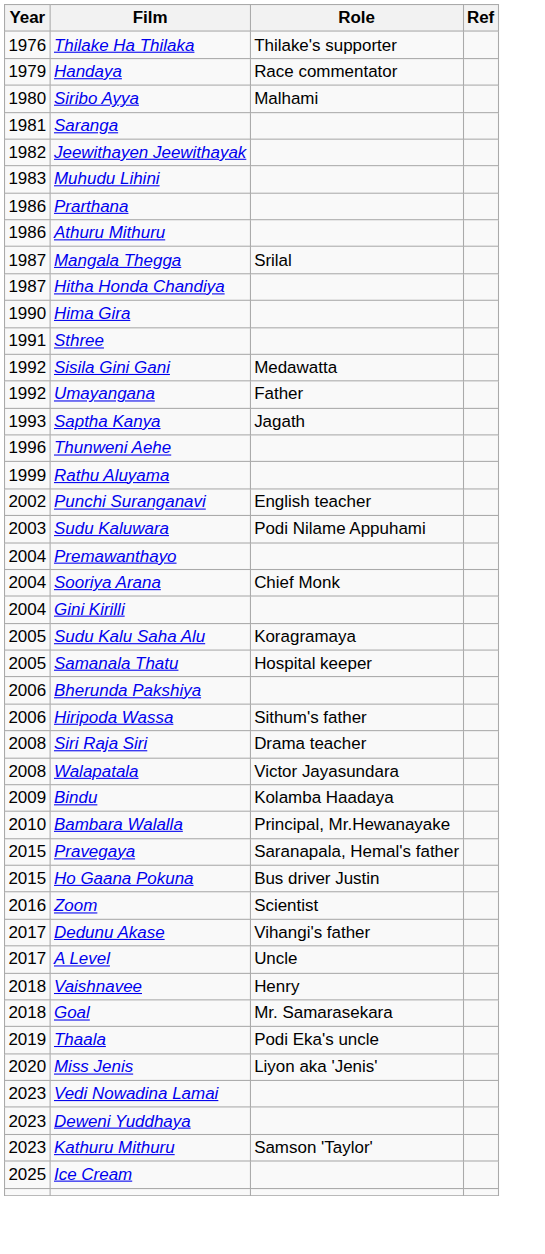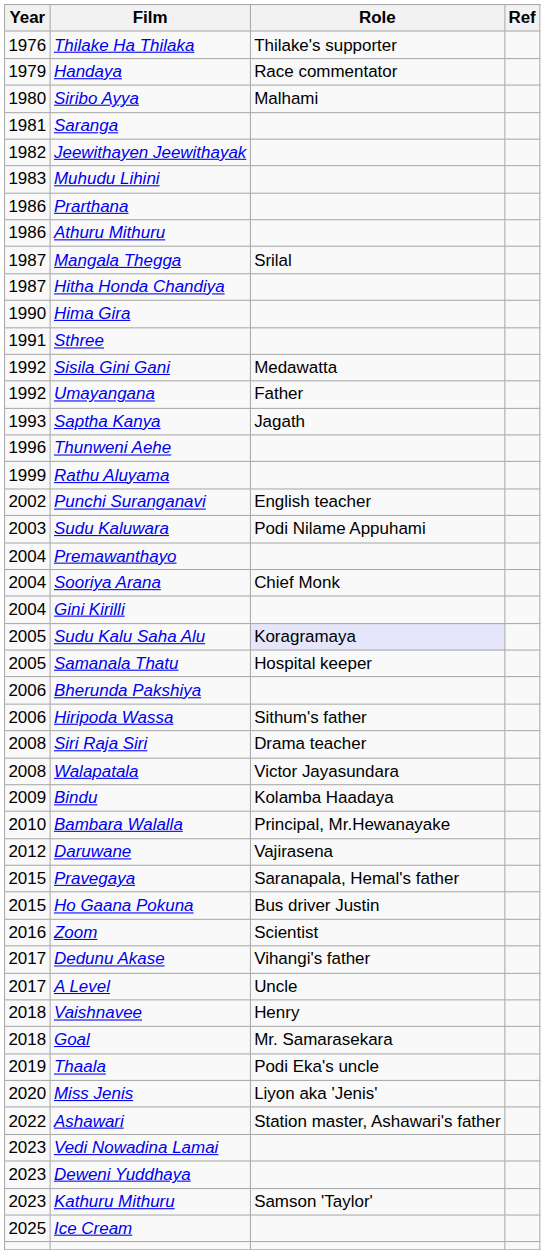 <table class="wikitable">
 <tr>
 <th>Year</th>
 <th>Film</th>
 <th>Role</th>
 <th>Ref</th>
 </tr>
 <tr>
 <td>1976</td>
 <td><em><a href='#'>Thilake Ha Thilaka</a></em></td>
 <td>Thilake's supporter</td>
 <td></td>
 </tr>
 <tr>
 <td>1979</td>
 <td><em><a href='#'>Handaya</a></em></td>
 <td>Race commentator</td>
 <td></td>
 </tr>
 <tr>
 <td>1980</td>
 <td><em><a href='#'>Siribo Ayya</a></em></td>
 <td>Malhami</td>
 <td></td>
 </tr>
 <tr>
 <td>1981</td>
 <td><em><a href='#'>Saranga</a></em></td>
 <td></td>
 <td></td>
 </tr>
 <tr>
 <td>1982</td>
 <td><em><a href='#'>Jeewithayen Jeewithayak</a></em></td>
 <td></td>
 <td></td>
 </tr>
 <tr>
 <td>1983</td>
 <td><em><a href='#'>Muhudu Lihini</a></em></td>
 <td></td>
 <td></td>
 </tr>
 <tr>
 <td>1986</td>
 <td><em><a href='#'>Prarthana</a></em></td>
 <td></td>
 <td></td>
 </tr>
 <tr>
 <td>1986</td>
 <td><em><a href='#'>Athuru Mithuru</a></em></td>
 <td></td>
 <td></td>
 </tr>
 <tr>
 <td>1987</td>
 <td><em><a href='#'>Mangala Thegga</a></em></td>
 <td>Srilal</td>
 <td></td>
 </tr>
 <tr>
 <td>1987</td>
 <td><em><a href='#'>Hitha Honda Chandiya</a></em></td>
 <td></td>
 <td></td>
 </tr>
 <tr>
 <td>1990</td>
 <td><em><a href='#'>Hima Gira</a></em></td>
 <td></td>
 <td></td>
 </tr>
 <tr>
 <td>1991</td>
 <td><em><a href='#'>Sthree</a></em></td>
 <td></td>
 <td></td>
 </tr>
 <tr>
 <td>1992</td>
 <td><em><a href='#'>Sisila Gini Gani</a></em></td>
 <td>Medawatta</td>
 <td></td>
 </tr>
 <tr>
 <td>1992</td>
 <td><em><a href='#'>Umayangana</a></em></td>
 <td>Father</td>
 <td></td>
 </tr>
 <tr>
 <td>1993</td>
 <td><em><a href='#'>Saptha Kanya</a></em></td>
 <td>Jagath</td>
 <td></td>
 </tr>
 <tr>
 <td>1996</td>
 <td><em><a href='#'>Thunweni Aehe</a></em></td>
 <td></td>
 <td></td>
 </tr>
 <tr>
 <td>1999</td>
 <td><em><a href='#'>Rathu Aluyama</a></em></td>
 <td></td>
 <td></td>
 </tr>
 <tr>
 <td>2002</td>
 <td><em><a href='#'>Punchi Suranganavi</a></em></td>
 <td>English teacher</td>
 <td></td>
 </tr>
 <tr>
 <td>2003</td>
 <td><em><a href='#'>Sudu Kaluwara</a></em></td>
 <td>Podi Nilame Appuhami</td>
 <td></td>
 </tr>
 <tr>
 <td>2004</td>
 <td><em><a href='#'>Premawanthayo</a></em></td>
 <td></td>
 <td></td>
 </tr>
 <tr>
 <td>2004</td>
 <td><em><a href='#'>Sooriya Arana</a></em></td>
 <td>Chief Monk</td>
 <td></td>
 </tr>
 <tr>
 <td>2004</td>
 <td><em><a href='#'>Gini Kirilli</a></em></td>
 <td></td>
 <td></td>
 </tr>
 <tr>
 <td>2005</td>
 <td><em><a href='#'>Sudu Kalu Saha Alu</a></em></td>
-<td>Koragramaya</td>
+<td style="background: lavender;">Koragramaya</td>
 <td></td>
 </tr>
 <tr>
 <td>2005</td>
 <td><em><a href='#'>Samanala Thatu</a></em></td>
 <td>Hospital keeper</td>
 <td></td>
 </tr>
 <tr>
 <td>2006</td>
 <td><em><a href='#'>Bherunda Pakshiya</a></em></td>
 <td></td>
 <td></td>
 </tr>
 <tr>
 <td>2006</td>
 <td><em><a href='#'>Hiripoda Wassa</a></em></td>
 <td>Sithum's father</td>
 <td></td>
 </tr>
 <tr>
 <td>2008</td>
 <td><em><a href='#'>Siri Raja Siri</a></em></td>
 <td>Drama teacher</td>
 <td></td>
 </tr>
 <tr>
 <td>2008</td>
 <td><em><a href='#'>Walapatala</a></em></td>
 <td>Victor Jayasundara</td>
 <td></td>
 </tr>
 <tr>
 <td>2009</td>
 <td><em><a href='#'>Bindu</a></em></td>
 <td>Kolamba Haadaya</td>
 <td></td>
 </tr>
 <tr>
 <td>2010</td>
 <td><em><a href='#'>Bambara Walalla</a></em></td>
 <td>Principal, Mr.Hewanayake</td>
+<td></td>
+</tr>
+<tr>
+<td>2012</td>
+<td><em><a href='#'>Daruwane</a></em></td>
+<td>Vajirasena</td>
 <td></td>
 </tr>
 <tr>
 <td>2015</td>
 <td><em><a href='#'>Pravegaya</a></em></td>
 <td>Saranapala, Hemal's father</td>
 <td></td>
 </tr>
 <tr>
 <td>2015</td>
 <td><em><a href='#'>Ho Gaana Pokuna</a></em></td>
 <td>Bus driver Justin</td>
 <td></td>
 </tr>
 <tr>
 <td>2016</td>
 <td><em><a href='#'>Zoom</a></em></td>
 <td>Scientist</td>
 <td></td>
 </tr>
 <tr>
 <td>2017</td>
 <td><em><a href='#'>Dedunu Akase</a></em></td>
 <td>Vihangi's father</td>
 <td></td>
 </tr>
 <tr>
 <td>2017</td>
 <td><em><a href='#'>A Level</a></em></td>
 <td>Uncle</td>
 <td></td>
 </tr>
 <tr>
 <td>2018</td>
 <td><em><a href='#'>Vaishnavee</a></em></td>
 <td>Henry</td>
 <td></td>
 </tr>
 <tr>
 <td>2018</td>
 <td><em><a href='#'>Goal</a></em></td>
 <td>Mr. Samarasekara</td>
 <td></td>
 </tr>
 <tr>
 <td>2019</td>
 <td><em><a href='#'>Thaala</a></em></td>
 <td>Podi Eka's uncle</td>
 <td></td>
 </tr>
 <tr>
 <td>2020</td>
 <td><em><a href='#'>Miss Jenis</a></em></td>
 <td>Liyon aka 'Jenis'</td>
 <td></td>
 </tr>
 <tr>
+<td>2022</td>
+<td><em><a href='#'>Ashawari</a></em></td>
+<td>Station master, Ashawari's father</td>
+<td></td>
+</tr>
+<tr>
 <td>2023</td>
 <td><em><a href='#'>Vedi Nowadina Lamai</a></em></td>
 <td></td>
 <td></td>
 </tr>
 <tr>
 <td>2023</td>
 <td><em><a href='#'>Deweni Yuddhaya</a></em></td>
 <td></td>
 <td></td>
 </tr>
 <tr>
 <td>2023</td>
 <td><em><a href='#'>Kathuru Mithuru</a></em></td>
 <td>Samson 'Taylor'</td>
 <td></td>
 </tr>
 <tr>
 <td>2025</td>
 <td><em><a href='#'>Ice Cream</a></em></td>
 <td></td>
 <td></td>
 </tr>
 <tr>
 <td></td>
 <td></td>
 <td></td>
 <td></td>
 </tr>
 <tr>
 </tr>
 </table>
